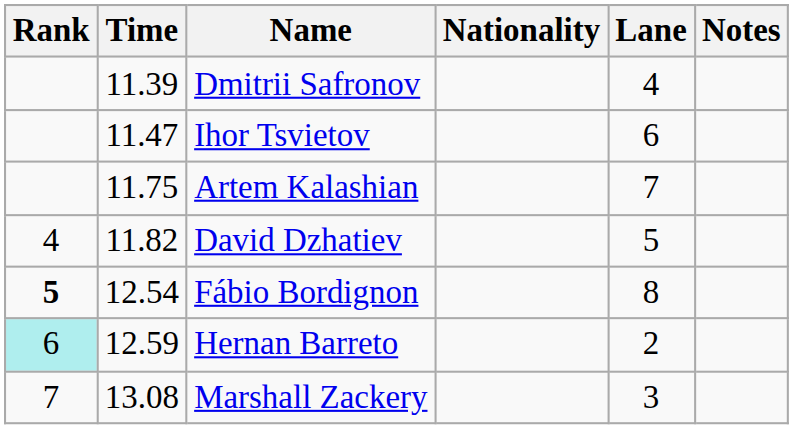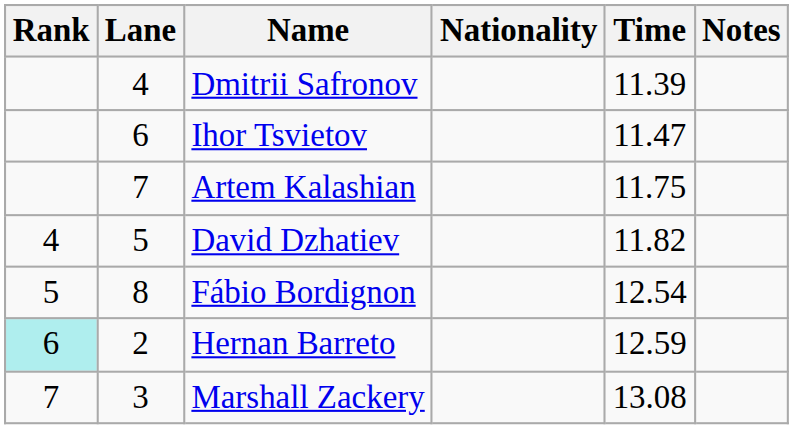 <table class="wikitable sortable" style="text-align:center">
 <tr>
 <th>Rank</th>
-<th>Time</th>
+<th>Lane</th>
 <th>Name</th>
 <th>Nationality</th>
-<th>Lane</th>
+<th>Time</th>
 <th>Notes</th>
 </tr>
 <tr>
 <td></td>
-<td>11.39</td>
+<td>4</td>
 <td align="left"><a href='#'>Dmitrii Safronov</a></td>
 <td align="left"></td>
-<td>4</td>
+<td>11.39</td>
 <td><strong></strong></td>
 </tr>
 <tr>
 <td></td>
-<td>11.47</td>
+<td>6</td>
 <td align="left"><a href='#'>Ihor Tsvietov</a></td>
 <td align="left"></td>
-<td>6</td>
+<td>11.47</td>
 <td></td>
 </tr>
 <tr>
 <td></td>
-<td>11.75</td>
+<td>7</td>
 <td align="left"><a href='#'>Artem Kalashian</a></td>
 <td align="left"></td>
-<td>7</td>
+<td>11.75</td>
 <td></td>
 </tr>
 <tr>
 <td>4</td>
-<td>11.82</td>
+<td>5</td>
 <td align="left"><a href='#'>David Dzhatiev</a></td>
 <td align="left"></td>
-<td>5</td>
+<td>11.82</td>
 <td></td>
 </tr>
 <tr>
-<td><strong>5</strong></td>
-<td>12.54</td>
+<td>5</td>
+<td>8</td>
 <td align="left"><a href='#'>Fábio Bordignon</a></td>
 <td align="left"></td>
-<td>8</td>
+<td>12.54</td>
 <td></td>
 </tr>
 <tr>
 <td style="background: paleturquoise;">6</td>
-<td>12.59</td>
+<td>2</td>
 <td align="left"><a href='#'>Hernan Barreto</a></td>
 <td align="left"></td>
-<td>2</td>
+<td>12.59</td>
 <td></td>
 </tr>
 <tr>
 <td>7</td>
-<td>13.08</td>
+<td>3</td>
 <td align="left"><a href='#'>Marshall Zackery</a></td>
 <td align="left"></td>
-<td>3</td>
+<td>13.08</td>
 <td></td>
 </tr>
 </table>
